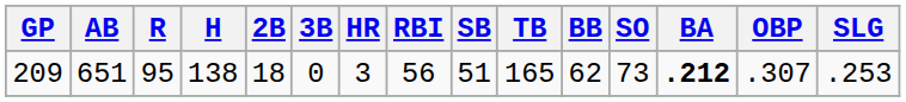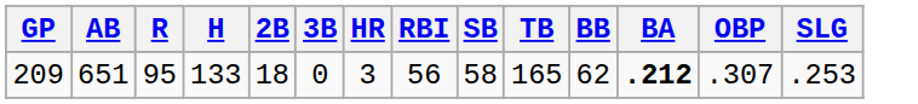 <table class="wikitable">
 <tr>
 <th><a href='#'>GP</a></th>
 <th><a href='#'>AB</a></th>
 <th><a href='#'>R</a></th>
 <th><a href='#'>H</a></th>
 <th><a href='#'>2B</a></th>
 <th><a href='#'>3B</a></th>
 <th><a href='#'>HR</a></th>
 <th><a href='#'>RBI</a></th>
 <th><a href='#'>SB</a></th>
 <th><a href='#'>TB</a></th>
 <th><a href='#'>BB</a></th>
-<th><a href='#'>SO</a></th>
 <th><a href='#'>BA</a></th>
 <th><a href='#'>OBP</a></th>
 <th><a href='#'>SLG</a></th>
 </tr>
 <tr align=center>
 <td>209</td>
 <td>651</td>
 <td>95</td>
-<td>138</td>
+<td>133</td>
 <td>18</td>
 <td>0</td>
 <td>3</td>
 <td>56</td>
-<td>51</td>
+<td>58</td>
 <td>165</td>
 <td>62</td>
-<td>73</td>
 <td><strong>.212</strong></td>
 <td>.307</td>
 <td>.253</td>
 </tr>
 </table>
